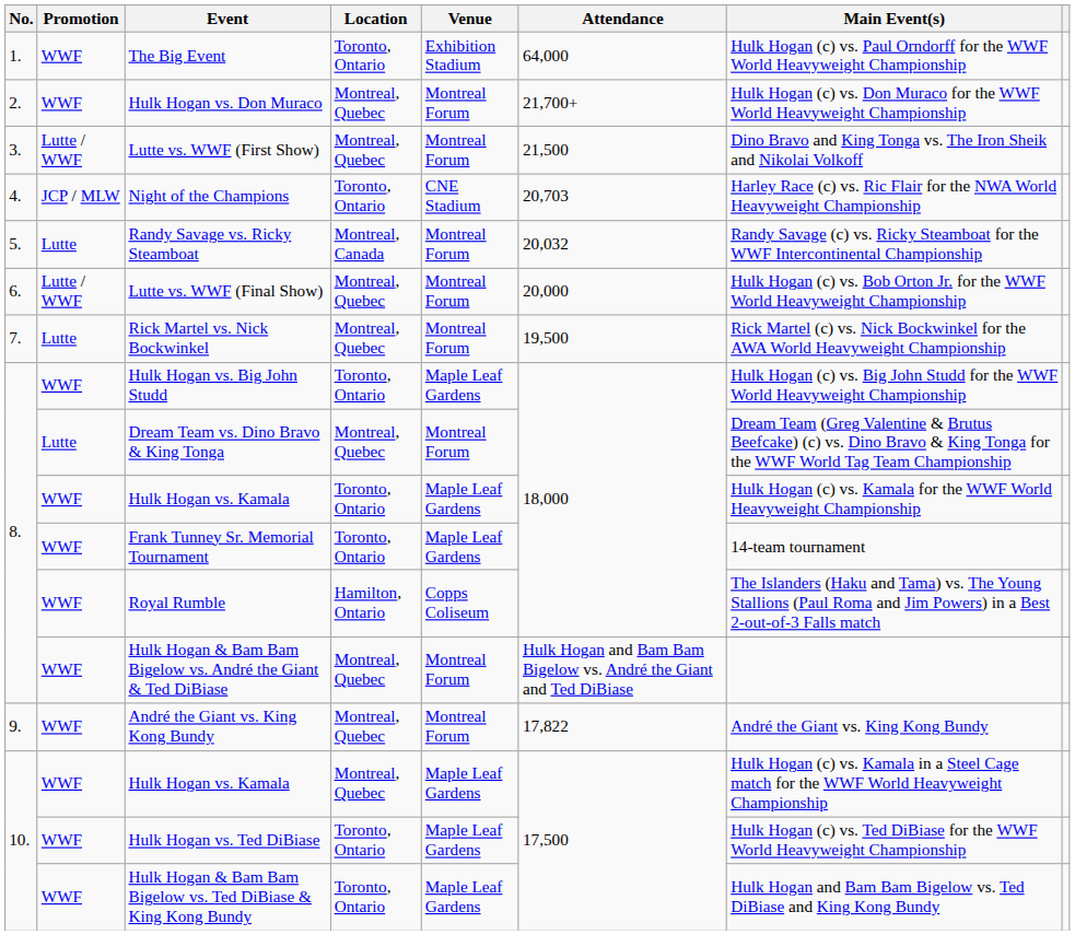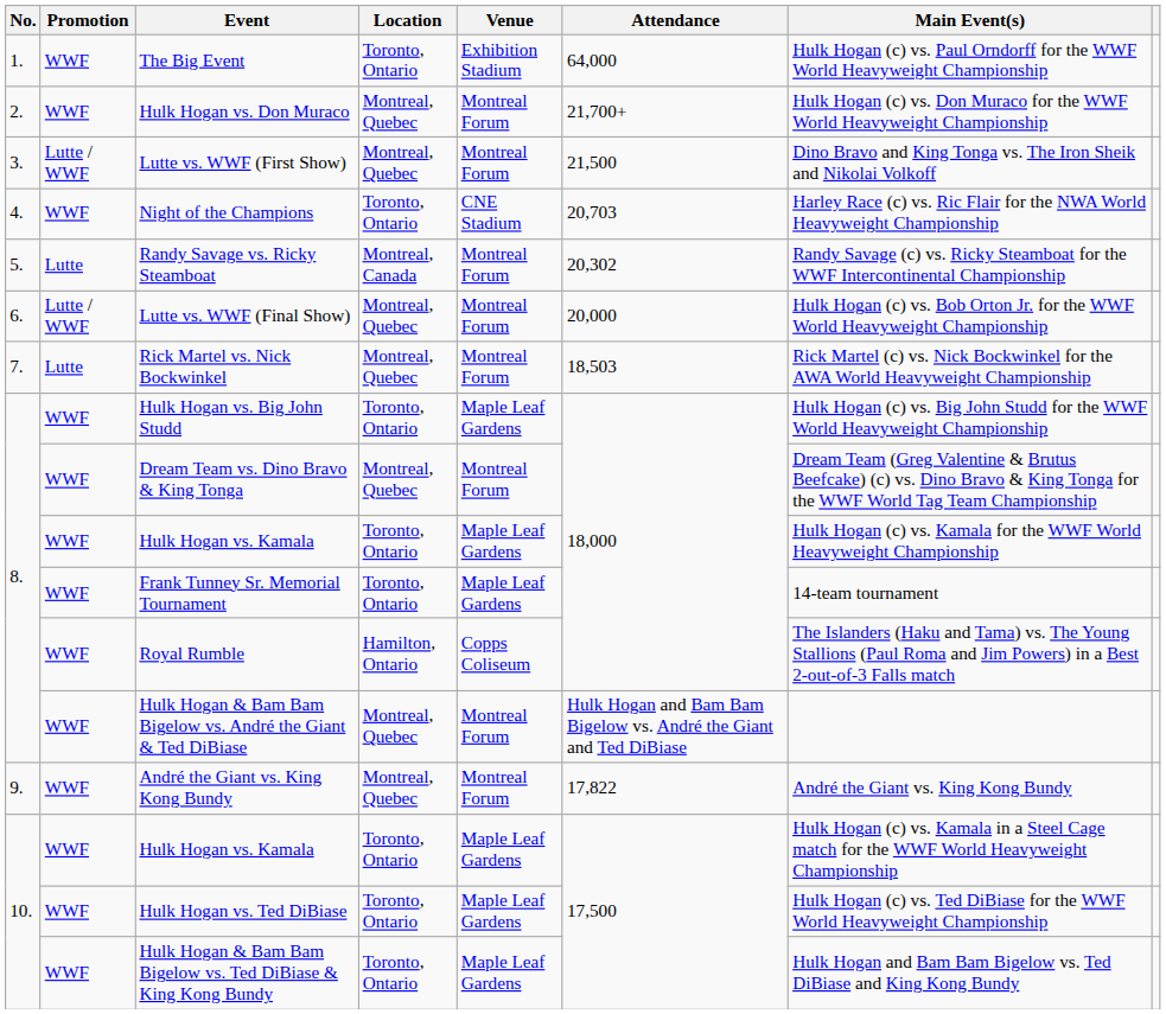 <table class="wikitable sortable" style="font-size:85%;">
 <tr>
 <th>No.</th>
 <th>Promotion</th>
 <th>Event</th>
 <th>Location</th>
 <th>Venue</th>
 <th>Attendance</th>
 <th class=unsortable>Main Event(s)</th>
 <th class=unsortable></th>
 </tr>
 <tr>
 <td>1.</td>
 <td><a href='#'>WWF</a></td>
 <td><a href='#'>The Big Event</a> <br> </td>
 <td><a href='#'>Toronto</a>, <a href='#'>Ontario</a></td>
 <td><a href='#'>Exhibition Stadium</a></td>
 <td>64,000</td>
 <td><a href='#'>Hulk Hogan</a> (c) vs. <a href='#'>Paul Orndorff</a> for the <a href='#'>WWF World Heavyweight Championship</a></td>
 <td></td>
 </tr>
 <tr>
 <td>2.</td>
 <td><a href='#'>WWF</a></td>
 <td><a href='#'>Hulk Hogan vs. Don Muraco</a> <br> </td>
 <td><a href='#'>Montreal</a>, <a href='#'>Quebec</a></td>
 <td><a href='#'>Montreal Forum</a></td>
 <td>21,700+</td>
 <td><a href='#'>Hulk Hogan</a> (c) vs. <a href='#'>Don Muraco</a> for the <a href='#'>WWF World Heavyweight Championship</a></td>
 <td></td>
 </tr>
 <tr>
 <td>3.</td>
 <td><a href='#'>Lutte</a> / <a href='#'>WWF</a></td>
 <td><a href='#'>Lutte vs. WWF</a> (First Show) <br> </td>
 <td><a href='#'>Montreal</a>, <a href='#'>Quebec</a></td>
 <td><a href='#'>Montreal Forum</a></td>
 <td>21,500</td>
 <td><a href='#'>Dino Bravo</a> and <a href='#'>King Tonga</a> vs. <a href='#'>The Iron Sheik</a> and <a href='#'>Nikolai Volkoff</a></td>
 <td></td>
 </tr>
 <tr>
 <td>4.</td>
-<td><a href='#'>JCP</a> / <a href='#'>MLW</a></td>
+<td><a href='#'>WWF</a></td>
 <td><a href='#'>Night of the Champions</a> <br> </td>
 <td><a href='#'>Toronto</a>, <a href='#'>Ontario</a></td>
 <td><a href='#'>CNE Stadium</a></td>
 <td>20,703</td>
 <td><a href='#'>Harley Race</a> (c) vs. <a href='#'>Ric Flair</a> for the <a href='#'>NWA World Heavyweight Championship</a></td>
 <td></td>
 </tr>
 <tr>
 <td>5.</td>
 <td><a href='#'>Lutte</a></td>
 <td><a href='#'>Randy Savage vs. Ricky Steamboat</a> <br> </td>
 <td><a href='#'>Montreal</a>, <a href='#'>Canada</a></td>
 <td><a href='#'>Montreal Forum</a></td>
-<td>20,032</td>
+<td>20,302</td>
 <td><a href='#'>Randy Savage</a> (c) vs. <a href='#'>Ricky Steamboat</a> for the <a href='#'>WWF Intercontinental Championship</a></td>
 <td></td>
 </tr>
 <tr>
 <td>6.</td>
 <td><a href='#'>Lutte</a> / <a href='#'>WWF</a></td>
 <td><a href='#'>Lutte vs. WWF</a> (Final Show) <br> </td>
 <td><a href='#'>Montreal</a>, <a href='#'>Quebec</a></td>
 <td><a href='#'>Montreal Forum</a></td>
 <td>20,000</td>
 <td><a href='#'>Hulk Hogan</a> (c) vs. <a href='#'>Bob Orton Jr.</a> for the <a href='#'>WWF World Heavyweight Championship</a></td>
 <td></td>
 </tr>
 <tr>
 <td>7.</td>
 <td><a href='#'>Lutte</a></td>
 <td><a href='#'>Rick Martel vs. Nick Bockwinkel</a> <br> </td>
 <td><a href='#'>Montreal</a>, <a href='#'>Quebec</a></td>
 <td><a href='#'>Montreal Forum</a></td>
-<td>19,500</td>
+<td>18,503</td>
 <td><a href='#'>Rick Martel</a> (c) vs. <a href='#'>Nick Bockwinkel</a> for the <a href='#'>AWA World Heavyweight Championship</a></td>
 <td></td>
 </tr>
 <tr>
 <td rowspan=6>8.</td>
 <td><a href='#'>WWF</a></td>
 <td><a href='#'>Hulk Hogan vs. Big John Studd</a> <br> </td>
 <td><a href='#'>Toronto</a>, <a href='#'>Ontario</a></td>
 <td><a href='#'>Maple Leaf Gardens</a></td>
 <td rowspan=5>18,000</td>
 <td><a href='#'>Hulk Hogan</a> (c) vs. <a href='#'>Big John Studd</a> for the <a href='#'>WWF World Heavyweight Championship</a></td>
 <td></td>
 </tr>
 <tr>
-<td><a href='#'>Lutte</a></td>
+<td><a href='#'>WWF</a></td>
 <td><a href='#'>Dream Team vs. Dino Bravo & King Tonga</a> <br> </td>
 <td><a href='#'>Montreal</a>, <a href='#'>Quebec</a></td>
 <td><a href='#'>Montreal Forum</a></td>
 <td><a href='#'>Dream Team</a> (<a href='#'>Greg Valentine</a> & <a href='#'>Brutus Beefcake</a>) (c) vs. <a href='#'>Dino Bravo</a> & <a href='#'>King Tonga</a> for the <a href='#'>WWF World Tag Team Championship</a></td>
 <td></td>
 </tr>
 <tr>
 <td><a href='#'>WWF</a></td>
 <td><a href='#'>Hulk Hogan vs. Kamala</a> <br> </td>
 <td><a href='#'>Toronto</a>, <a href='#'>Ontario</a></td>
 <td><a href='#'>Maple Leaf Gardens</a></td>
 <td><a href='#'>Hulk Hogan</a> (c) vs. <a href='#'>Kamala</a> for the <a href='#'>WWF World Heavyweight Championship</a></td>
 <td></td>
 </tr>
 <tr>
 <td><a href='#'>WWF</a></td>
 <td><a href='#'>Frank Tunney Sr. Memorial Tournament</a> <br> </td>
 <td><a href='#'>Toronto</a>, <a href='#'>Ontario</a></td>
 <td><a href='#'>Maple Leaf Gardens</a></td>
 <td>14-team tournament</td>
 <td></td>
 </tr>
 <tr>
 <td><a href='#'>WWF</a></td>
 <td><a href='#'>Royal Rumble</a> <br> </td>
 <td><a href='#'>Hamilton</a>, <a href='#'>Ontario</a></td>
 <td><a href='#'>Copps Coliseum</a></td>
 <td><a href='#'>The Islanders</a> (<a href='#'>Haku</a> and <a href='#'>Tama</a>) vs. <a href='#'>The Young Stallions</a> (<a href='#'>Paul Roma</a> and <a href='#'>Jim Powers</a>) in a <a href='#'>Best 2-out-of-3 Falls match</a></td>
 <td></td>
 </tr>
 <tr>
 <td><a href='#'>WWF</a></td>
 <td><a href='#'>Hulk Hogan & Bam Bam Bigelow vs. André the Giant & Ted DiBiase</a> <br> </td>
 <td><a href='#'>Montreal</a>, <a href='#'>Quebec</a></td>
 <td><a href='#'>Montreal Forum</a></td>
 <td><a href='#'>Hulk Hogan</a> and <a href='#'>Bam Bam Bigelow</a> vs. <a href='#'>André the Giant</a> and <a href='#'>Ted DiBiase</a></td>
 <td></td>
 </tr>
 <tr>
 <td>9.</td>
 <td><a href='#'>WWF</a></td>
 <td><a href='#'>André the Giant vs. King Kong Bundy</a> <br> </td>
 <td><a href='#'>Montreal</a>, <a href='#'>Quebec</a></td>
 <td><a href='#'>Montreal Forum</a></td>
 <td>17,822</td>
 <td><a href='#'>André the Giant</a> vs. <a href='#'>King Kong Bundy</a></td>
 <td></td>
 </tr>
 <tr>
 <td rowspan=3>10.</td>
 <td><a href='#'>WWF</a></td>
 <td><a href='#'>Hulk Hogan vs. Kamala</a> <br> </td>
-<td><a href='#'>Montreal</a>, <a href='#'>Quebec</a></td>
+<td><a href='#'>Toronto</a>, <a href='#'>Ontario</a></td>
 <td><a href='#'>Maple Leaf Gardens</a></td>
 <td rowspan=3>17,500</td>
 <td><a href='#'>Hulk Hogan</a> (c) vs. <a href='#'>Kamala</a> in a <a href='#'>Steel Cage match</a> for the <a href='#'>WWF World Heavyweight Championship</a></td>
 <td></td>
 </tr>
 <tr>
 <td><a href='#'>WWF</a></td>
 <td><a href='#'>Hulk Hogan vs. Ted DiBiase</a> <br> </td>
 <td><a href='#'>Toronto</a>, <a href='#'>Ontario</a></td>
 <td><a href='#'>Maple Leaf Gardens</a></td>
 <td><a href='#'>Hulk Hogan</a> (c) vs. <a href='#'>Ted DiBiase</a> for the <a href='#'>WWF World Heavyweight Championship</a></td>
 <td></td>
 </tr>
 <tr>
 <td><a href='#'>WWF</a></td>
 <td><a href='#'>Hulk Hogan & Bam Bam Bigelow vs. Ted DiBiase & King Kong Bundy</a> <br> </td>
 <td><a href='#'>Toronto</a>, <a href='#'>Ontario</a></td>
 <td><a href='#'>Maple Leaf Gardens</a></td>
 <td><a href='#'>Hulk Hogan</a> and <a href='#'>Bam Bam Bigelow</a> vs. <a href='#'>Ted DiBiase</a> and <a href='#'>King Kong Bundy</a></td>
 <td></td>
 </tr>
 </table>
